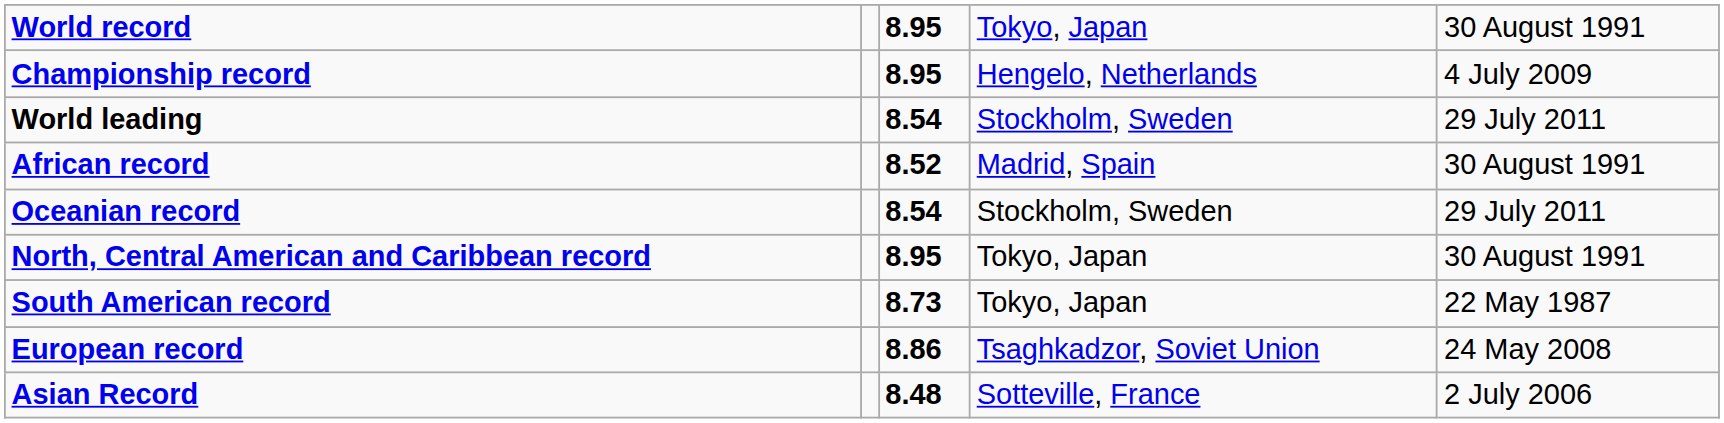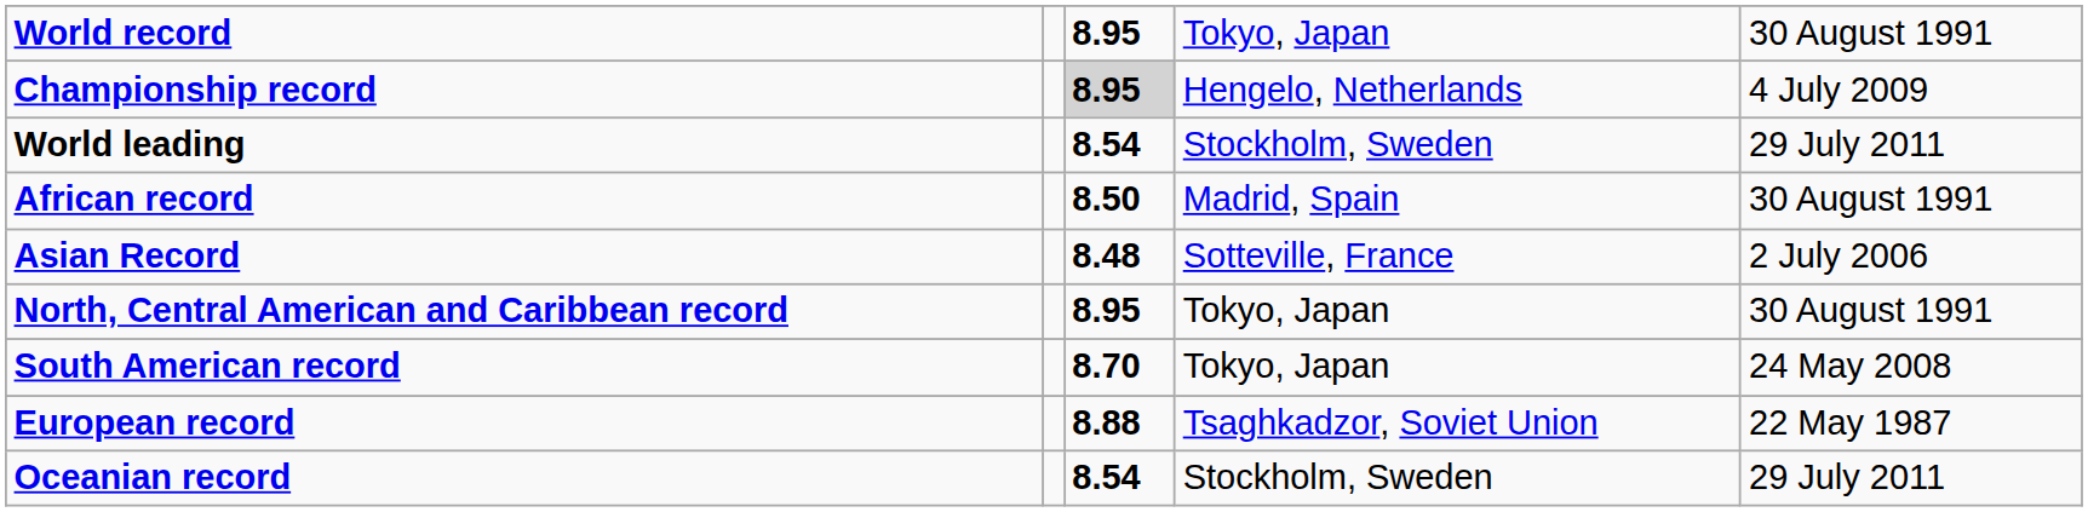 <table class="wikitable" width=75%>
 <tr>
 <td><strong><a href='#'>World record</a></strong></td>
 <td></td>
 <td><strong>8.95</strong></td>
 <td><a href='#'>Tokyo</a>, <a href='#'>Japan</a></td>
 <td>30 August 1991</td>
 </tr>
 <tr>
 <td><strong><a href='#'>Championship record</a></strong></td>
 <td></td>
-<td><strong>8.95</strong></td>
+<td style="background: lightgrey;"><strong>8.95</strong></td>
 <td><a href='#'>Hengelo</a>, <a href='#'>Netherlands</a></td>
 <td>4 July 2009</td>
 </tr>
 <tr>
 <td><strong>World leading</strong></td>
 <td></td>
 <td><strong>8.54</strong></td>
 <td><a href='#'>Stockholm</a>, <a href='#'>Sweden</a></td>
 <td>29 July 2011</td>
 </tr>
 <tr>
 <td><strong><a href='#'>African record</a></strong></td>
 <td></td>
-<td><strong>8.52</strong></td>
+<td><strong>8.50</strong></td>
 <td><a href='#'>Madrid</a>, <a href='#'>Spain</a></td>
 <td>30 August 1991</td>
 </tr>
 <tr>
-<td><strong><a href='#'>Oceanian record</a></strong></td>
+<td><strong><a href='#'>Asian Record</a></strong></td>
 <td></td>
-<td><strong>8.54</strong></td>
-<td>Stockholm, Sweden</td>
-<td>29 July 2011</td>
+<td><strong>8.48</strong></td>
+<td><a href='#'>Sotteville</a>, <a href='#'>France</a></td>
+<td>2 July 2006</td>
 </tr>
 <tr>
 <td><strong><a href='#'>North, Central American and Caribbean record</a></strong></td>
 <td></td>
 <td><strong>8.95</strong></td>
 <td>Tokyo, Japan</td>
 <td>30 August 1991</td>
 </tr>
 <tr>
 <td><strong><a href='#'>South American record</a></strong></td>
 <td></td>
-<td><strong>8.73</strong></td>
+<td><strong>8.70</strong></td>
 <td>Tokyo, Japan</td>
-<td>22 May 1987</td>
+<td>24 May 2008</td>
 </tr>
 <tr>
 <td><strong><a href='#'>European record</a></strong></td>
 <td></td>
-<td><strong>8.86</strong></td>
+<td><strong>8.88</strong></td>
 <td><a href='#'>Tsaghkadzor</a>, <a href='#'>Soviet Union</a></td>
-<td>24 May 2008</td>
+<td>22 May 1987</td>
 </tr>
 <tr>
-<td><strong><a href='#'>Asian Record</a></strong></td>
+<td><strong><a href='#'>Oceanian record</a></strong></td>
 <td></td>
-<td><strong>8.48</strong></td>
-<td><a href='#'>Sotteville</a>, <a href='#'>France</a></td>
-<td>2 July 2006</td>
+<td><strong>8.54</strong></td>
+<td>Stockholm, Sweden</td>
+<td>29 July 2011</td>
 </tr>
 </table>
